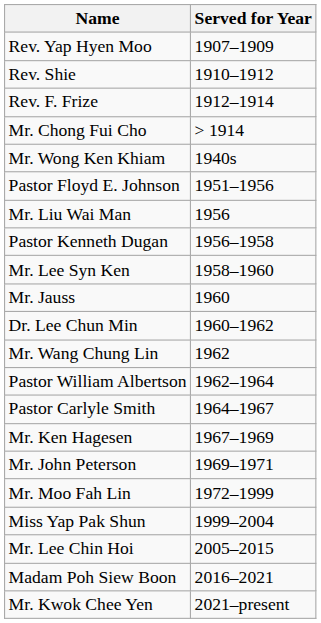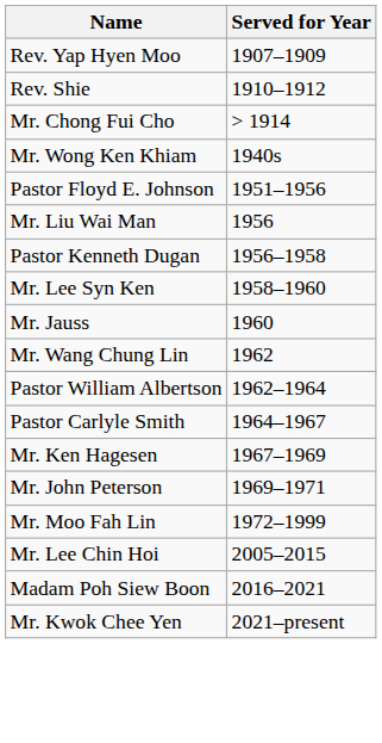 <table class="wikitable">
 <tr>
 <th>Name</th>
 <th>Served for Year</th>
 </tr>
 <tr>
 <td>Rev. Yap Hyen Moo</td>
 <td>1907–1909</td>
 </tr>
 <tr>
 <td>Rev. Shie</td>
 <td>1910–1912</td>
-</tr>
-<tr>
-<td>Rev. F. Frize</td>
-<td>1912–1914</td>
 </tr>
 <tr>
 <td>Mr. Chong Fui Cho</td>
 <td>> 1914</td>
 </tr>
 <tr>
 <td>Mr. Wong Ken Khiam</td>
 <td>1940s</td>
 </tr>
 <tr>
 <td>Pastor Floyd E. Johnson</td>
 <td>1951–1956</td>
 </tr>
 <tr>
 <td>Mr. Liu Wai Man</td>
 <td>1956</td>
 </tr>
 <tr>
 <td>Pastor Kenneth Dugan</td>
 <td>1956–1958</td>
 </tr>
 <tr>
 <td>Mr. Lee Syn Ken</td>
 <td>1958–1960</td>
 </tr>
 <tr>
 <td>Mr. Jauss</td>
 <td>1960</td>
 </tr>
 <tr>
-<td>Dr. Lee Chun Min</td>
-<td>1960–1962</td>
-</tr>
-<tr>
 <td>Mr. Wang Chung Lin</td>
 <td>1962</td>
 </tr>
 <tr>
 <td>Pastor William Albertson</td>
 <td>1962–1964</td>
 </tr>
 <tr>
 <td>Pastor Carlyle Smith</td>
 <td>1964–1967</td>
 </tr>
 <tr>
 <td>Mr. Ken Hagesen</td>
 <td>1967–1969</td>
 </tr>
 <tr>
 <td>Mr. John Peterson</td>
 <td>1969–1971</td>
 </tr>
 <tr>
 <td>Mr. Moo Fah Lin</td>
 <td>1972–1999</td>
 </tr>
 <tr>
-<td>Miss Yap Pak Shun</td>
-<td>1999–2004</td>
-</tr>
-<tr>
 <td>Mr. Lee Chin Hoi</td>
 <td>2005–2015</td>
 </tr>
 <tr>
 <td>Madam Poh Siew Boon</td>
 <td>2016–2021</td>
 </tr>
 <tr>
 <td>Mr. Kwok Chee Yen</td>
 <td>2021–present</td>
 </tr>
 </table>
